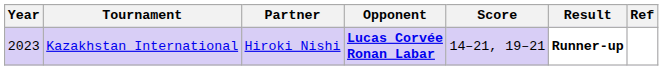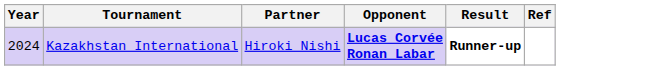 <table class="sortable wikitable" style="font-size: 90%;">
 <tr>
 <th>Year</th>
 <th>Tournament</th>
 <th>Partner</th>
 <th>Opponent</th>
-<th>Score</th>
 <th>Result</th>
 <th>Ref</th>
 </tr>
 <tr style="background:#D8CEF6">
-<td align="center">2023</td>
+<td align="center">2024</td>
 <td align="left"><a href='#'>Kazakhstan International</a></td>
 <td align="left"> <a href='#'>Hiroki Nishi</a></td>
 <td align="left"><strong> <a href='#'>Lucas Corvée</a><br> <a href='#'>Ronan Labar</a></strong></td>
-<td align="left">14–21, 19–21</td>
 <td style="text-align:left; background:white"> <strong>Runner-up</strong></td>
 <td style="text-align:center; background:white"></td>
 </tr>
 </table>
